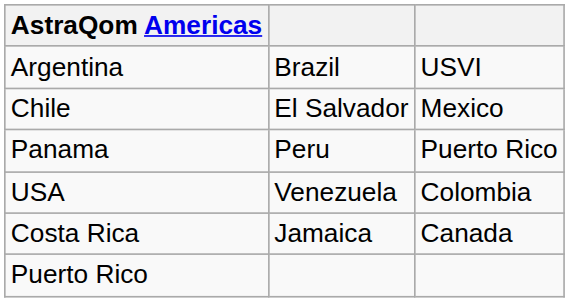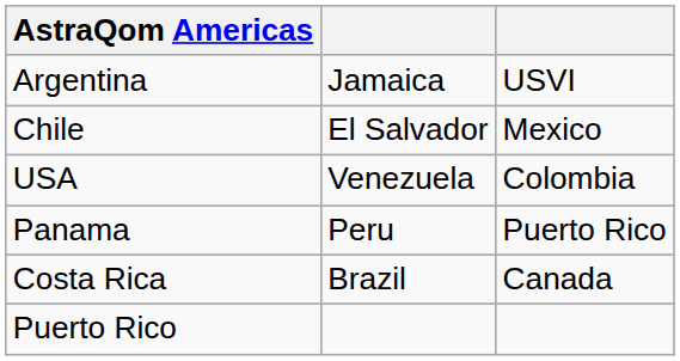 <table class="wikitable">
 <tr>
 <th>AstraQom <a href='#'>Americas</a></th>
 <th></th>
 <th></th>
 </tr>
 <tr>
 <td>Argentina</td>
-<td>Brazil</td>
+<td>Jamaica</td>
 <td>USVI</td>
 </tr>
 <tr>
 <td>Chile</td>
 <td>El Salvador</td>
 <td>Mexico</td>
 </tr>
 <tr>
+<td>USA</td>
+<td>Venezuela</td>
+<td>Colombia</td>
+</tr>
+<tr>
 <td>Panama</td>
 <td>Peru</td>
 <td>Puerto Rico</td>
 </tr>
 <tr>
-<td>USA</td>
-<td>Venezuela</td>
-<td>Colombia</td>
-</tr>
-<tr>
 <td>Costa Rica</td>
-<td>Jamaica</td>
+<td>Brazil</td>
 <td>Canada</td>
 </tr>
 <tr>
 <td>Puerto Rico</td>
 <td></td>
 <td></td>
 </tr>
 </table>
